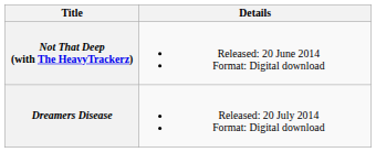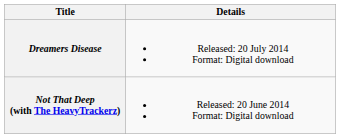 <table class="wikitable plainrowheaders" style="text-align:center;">
 <tr>
 <th scope="col" style="width:12em;">Title</th>
 <th scope="col" style="width:21em;">Details</th>
 </tr>
 <tr>
+<th scope="row"><em>Dreamers Disease</em></th>
+<td><br><ul><li>Released: 20 July 2014</li><li>Format: Digital download</li></ul></td>
+</tr>
+<tr>
 <th scope="row"><em>Not That Deep</em><br><span>(with <a href='#'>The HeavyTrackerz</a>)</span></th>
 <td><br><ul><li>Released: 20 June 2014</li><li>Format: Digital download</li></ul></td>
 </tr>
-<tr>
-<th scope="row"><em>Dreamers Disease</em></th>
-<td><br><ul><li>Released: 20 July 2014</li><li>Format: Digital download</li></ul></td>
-</tr>
 </table>
